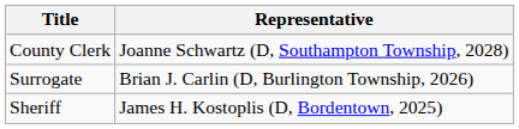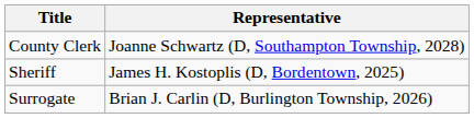 <table class="wikitable sortable">
 <tr>
 <th>Title</th>
 <th>Representative</th>
 </tr>
 <tr>
 <td>County Clerk</td>
 <td>Joanne Schwartz (D, <a href='#'>Southampton Township</a>, 2028)</td>
 </tr>
 <tr>
+<td>Sheriff</td>
+<td>James H. Kostoplis (D, <a href='#'>Bordentown</a>, 2025)</td>
+</tr>
+<tr>
 <td>Surrogate</td>
 <td>Brian J. Carlin (D, Burlington Township, 2026)</td>
 </tr>
-<tr>
-<td>Sheriff</td>
-<td>James H. Kostoplis (D, <a href='#'>Bordentown</a>, 2025)</td>
-</tr>
 </table>
